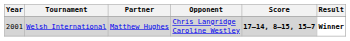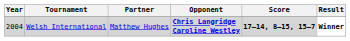 <table class="sortable wikitable" style="font-size: 90%;">
 <tr>
 <th>Year</th>
 <th>Tournament</th>
 <th>Partner</th>
 <th>Opponent</th>
 <th>Score</th>
 <th>Result</th>
 </tr>
 <tr>
 </tr>
 <tr style="background:#D5D5D5">
-<td align="center">2001</td>
+<td align="center">2004</td>
 <td align="left"><a href='#'>Welsh International</a></td>
 <td align="left"> <a href='#'>Matthew Hughes</a></td>
-<td align="left"> <a href='#'>Chris Langridge</a> <br>  <a href='#'>Caroline Westley</a></td>
+<td align="left"><strong> <a href='#'>Chris Langridge</a> <br>  <a href='#'>Caroline Westley</a></strong></td>
 <td align="left"><strong>17–14, 8–15, 15–7</strong></td>
 <td style="text-align:left; background:white"> <strong>Winner</strong></td>
 </tr>
 </table>
